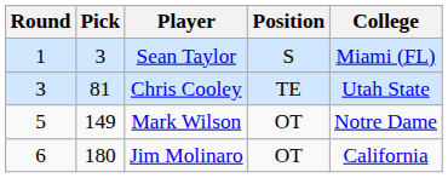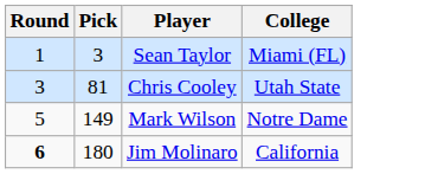 <table class="wikitable sortable sortable"  style="text-align:center;">
 <tr>
 <th>Round</th>
 <th>Pick</th>
 <th>Player</th>
-<th>Position</th>
 <th>College</th>
 </tr>
 <tr style="background:#d0e7ff;">
 <td>1</td>
 <td>3</td>
 <td><a href='#'>Sean Taylor</a></td>
-<td>S</td>
 <td><a href='#'>Miami (FL)</a></td>
 </tr>
 <tr style="background:#d0e7ff;">
 <td>3</td>
 <td>81</td>
 <td><a href='#'>Chris Cooley</a></td>
-<td>TE</td>
 <td><a href='#'>Utah State</a></td>
 </tr>
 <tr>
 <td>5</td>
 <td>149</td>
 <td><a href='#'>Mark Wilson</a></td>
-<td>OT</td>
 <td><a href='#'>Notre Dame</a></td>
 </tr>
 <tr>
-<td>6</td>
+<td><strong>6</strong></td>
 <td>180</td>
 <td><a href='#'>Jim Molinaro</a></td>
-<td>OT</td>
 <td><a href='#'>California</a></td>
 </tr>
 </table>
